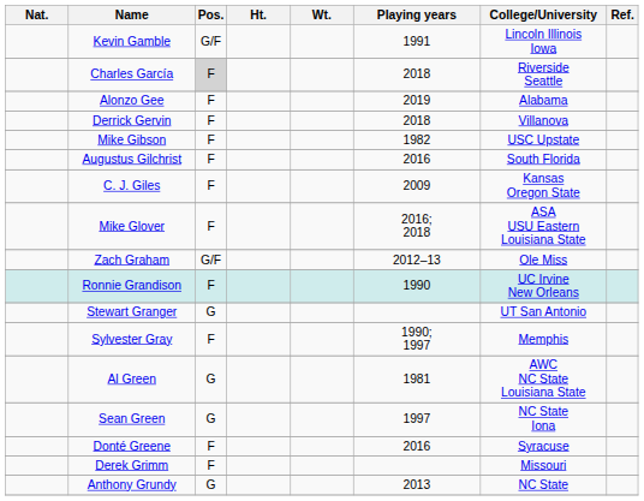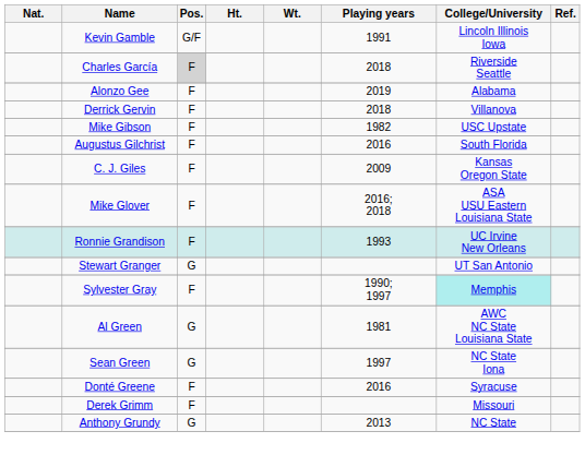 <table class="wikitable" style="text-align:center;">
 <tr>
 <th scope="col" width="10%">Nat.</th>
 <th scope="col" width="20%">Name</th>
 <th scope="col" width="5%">Pos.</th>
 <th scope="col" width="10%">Ht.</th>
 <th scope="col" width="10%">Wt.</th>
 <th scope="col" width="20%">Playing years</th>
 <th scope="col" width="20%">College/University</th>
 <th scope="col" width="5%">Ref.</th>
 </tr>
 <tr>
 <td></td>
 <td><a href='#'>Kevin Gamble</a></td>
 <td>G/F</td>
 <td></td>
 <td></td>
 <td>1991</td>
 <td><a href='#'>Lincoln Illinois</a><br><a href='#'>Iowa</a></td>
 <td></td>
 </tr>
 <tr>
 </tr>
 <tr>
 <td> </td>
 <td><a href='#'>Charles García</a></td>
 <td style="background: lightgrey;">F</td>
 <td></td>
 <td></td>
 <td>2018</td>
 <td><a href='#'>Riverside</a><br><a href='#'>Seattle</a></td>
 <td></td>
 </tr>
 <tr>
 </tr>
 <tr>
 <td></td>
 <td><a href='#'>Alonzo Gee</a></td>
 <td>F</td>
 <td></td>
 <td></td>
 <td>2019</td>
 <td><a href='#'>Alabama</a></td>
 <td></td>
 </tr>
 <tr>
 </tr>
 <tr>
 <td></td>
 <td><a href='#'>Derrick Gervin</a></td>
 <td>F</td>
 <td></td>
 <td></td>
 <td>2018</td>
 <td><a href='#'>Villanova</a></td>
 <td></td>
 </tr>
 <tr>
 </tr>
 <tr>
 <td></td>
 <td><a href='#'>Mike Gibson</a></td>
 <td>F</td>
 <td></td>
 <td></td>
 <td>1982</td>
 <td><a href='#'>USC Upstate</a></td>
 <td></td>
 </tr>
 <tr>
 </tr>
 <tr>
 <td></td>
 <td><a href='#'>Augustus Gilchrist</a></td>
 <td>F</td>
 <td></td>
 <td></td>
 <td>2016</td>
 <td><a href='#'>South Florida</a></td>
 <td></td>
 </tr>
 <tr>
 </tr>
 <tr>
 <td></td>
 <td><a href='#'>C. J. Giles</a></td>
 <td>F</td>
 <td></td>
 <td></td>
 <td>2009</td>
 <td><a href='#'>Kansas</a><br><a href='#'>Oregon State</a></td>
 <td></td>
 </tr>
 <tr>
 </tr>
 <tr>
 <td></td>
 <td><a href='#'>Mike Glover</a></td>
 <td>F</td>
 <td></td>
 <td></td>
 <td>2016;<br>2018</td>
 <td><a href='#'>ASA</a><br><a href='#'>USU Eastern</a><br><a href='#'>Louisiana State</a></td>
 <td></td>
 </tr>
 <tr>
 </tr>
 <tr>
-<td></td>
-<td><a href='#'>Zach Graham</a></td>
-<td>G/F</td>
-<td></td>
-<td></td>
-<td>2012–13</td>
-<td><a href='#'>Ole Miss</a></td>
-<td></td>
-</tr>
-<tr>
 </tr>
 <tr align="center" bgcolor="#CFECEC" width="20">
 <td></td>
 <td><a href='#'>Ronnie Grandison</a></td>
 <td>F</td>
 <td></td>
 <td></td>
-<td>1990</td>
+<td>1993</td>
 <td><a href='#'>UC Irvine</a><br><a href='#'>New Orleans</a></td>
 <td></td>
 </tr>
 <tr>
 </tr>
 <tr>
 <td></td>
 <td><a href='#'>Stewart Granger</a></td>
 <td>G</td>
 <td></td>
 <td></td>
 <td></td>
 <td><a href='#'>UT San Antonio</a></td>
 <td></td>
 </tr>
 <tr>
 </tr>
 <tr>
 <td></td>
 <td><a href='#'>Sylvester Gray</a></td>
 <td>F</td>
 <td></td>
 <td></td>
 <td>1990;<br>1997</td>
-<td><a href='#'>Memphis</a></td>
+<td style="background: paleturquoise;"><a href='#'>Memphis</a></td>
 <td></td>
 </tr>
 <tr>
 </tr>
 <tr>
 <td> </td>
 <td><a href='#'>Al Green</a></td>
 <td>G</td>
 <td></td>
 <td></td>
 <td>1981</td>
 <td><a href='#'>AWC</a><br><a href='#'>NC State</a><br><a href='#'>Louisiana State</a></td>
 <td></td>
 </tr>
 <tr>
 </tr>
 <tr>
 <td></td>
 <td><a href='#'>Sean Green</a></td>
 <td>G</td>
 <td></td>
 <td></td>
 <td>1997</td>
 <td><a href='#'>NC State</a><br><a href='#'>Iona</a></td>
 <td></td>
 </tr>
 <tr>
 </tr>
 <tr>
 <td></td>
 <td><a href='#'>Donté Greene</a></td>
 <td>F</td>
 <td></td>
 <td></td>
 <td>2016</td>
 <td><a href='#'>Syracuse</a></td>
 <td></td>
 </tr>
 <tr>
 </tr>
 <tr>
 <td></td>
 <td><a href='#'>Derek Grimm</a></td>
 <td>F</td>
 <td></td>
 <td></td>
 <td></td>
 <td><a href='#'>Missouri</a></td>
 <td></td>
 </tr>
 <tr>
 </tr>
 <tr>
 <td></td>
 <td><a href='#'>Anthony Grundy</a></td>
 <td>G</td>
 <td></td>
 <td></td>
 <td>2013</td>
 <td><a href='#'>NC State</a></td>
 <td></td>
 </tr>
 <tr>
 </tr>
 </table>
